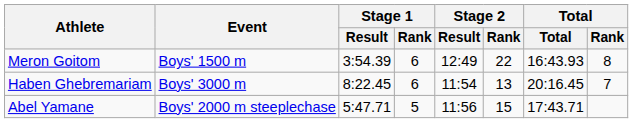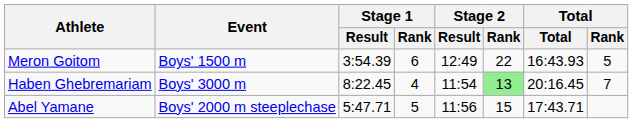 <table class="wikitable" style="font-size:90%">
 <tr>
 <th rowspan=2>Athlete</th>
 <th rowspan=2>Event</th>
 <th colspan=2>Stage 1</th>
 <th colspan=2>Stage 2</th>
 <th colspan=2>Total</th>
 </tr>
 <tr style="font-size:95%">
 <th>Result</th>
 <th>Rank</th>
 <th>Result</th>
 <th>Rank</th>
 <th>Total</th>
 <th>Rank</th>
 </tr>
 <tr align=center>
 <td align=left><a href='#'>Meron Goitom</a></td>
 <td align=left><a href='#'>Boys' 1500 m</a></td>
 <td>3:54.39</td>
 <td>6</td>
 <td>12:49</td>
 <td>22</td>
 <td>16:43.93</td>
-<td>8</td>
+<td>5</td>
 </tr>
 <tr align=center>
 <td align=left><a href='#'>Haben Ghebremariam</a></td>
 <td align=left><a href='#'>Boys' 3000 m</a></td>
 <td>8:22.45</td>
-<td>6</td>
+<td>4</td>
 <td>11:54</td>
-<td>13</td>
+<td style="background: lightgreen;">13</td>
 <td>20:16.45</td>
 <td>7</td>
 </tr>
 <tr align=center>
 <td align=left><a href='#'>Abel Yamane</a></td>
 <td align=left><a href='#'>Boys' 2000 m steeplechase</a></td>
 <td>5:47.71</td>
 <td>5</td>
 <td>11:56</td>
 <td>15</td>
 <td>17:43.71</td>
 <td></td>
 </tr>
 </table>
